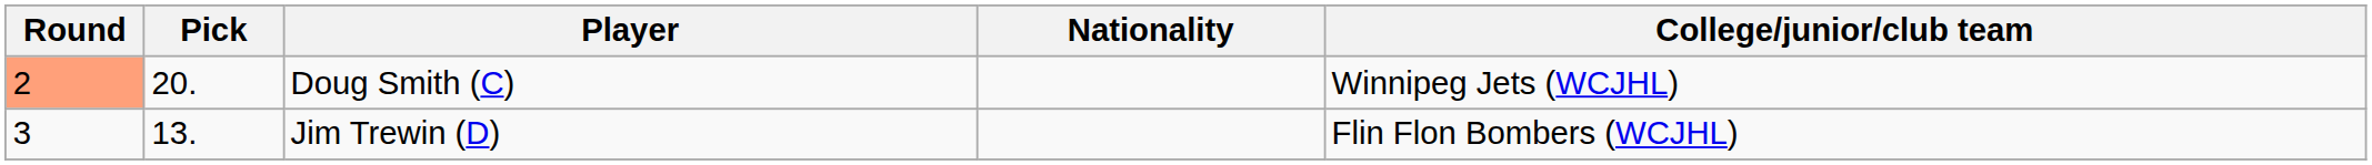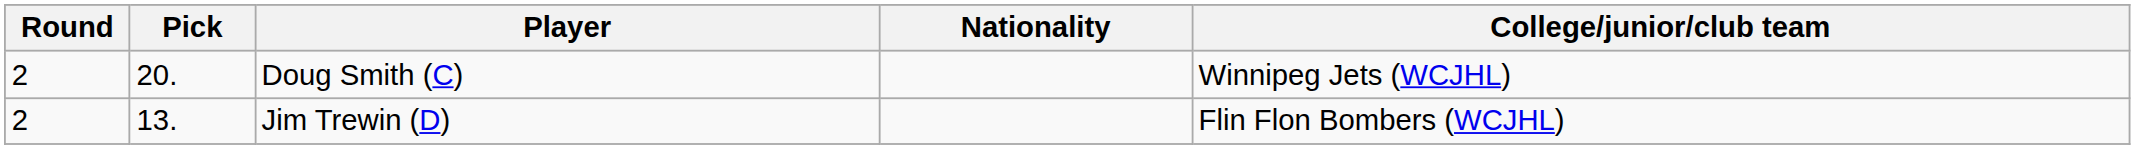 <table class="wikitable">
 <tr>
 <th bgcolor="#DDDDFF" width="5%">Round</th>
 <th bgcolor="#DDDDFF" width="5%">Pick</th>
 <th bgcolor="#DDDDFF" width="25%">Player</th>
 <th bgcolor="#DDDDFF" width="12.5%">Nationality</th>
 <th bgcolor="#DDDDFF" width="37.5%">College/junior/club team</th>
 </tr>
 <tr>
-<td style="background: lightsalmon;">2</td>
+<td>2</td>
 <td>20.</td>
 <td>Doug Smith (<a href='#'>C</a>)</td>
 <td></td>
 <td>Winnipeg Jets (<a href='#'>WCJHL</a>)</td>
 </tr>
 <tr>
-<td>3</td>
+<td>2</td>
 <td>13.</td>
 <td>Jim Trewin (<a href='#'>D</a>)</td>
 <td></td>
 <td>Flin Flon Bombers (<a href='#'>WCJHL</a>)</td>
 </tr>
 </table>
